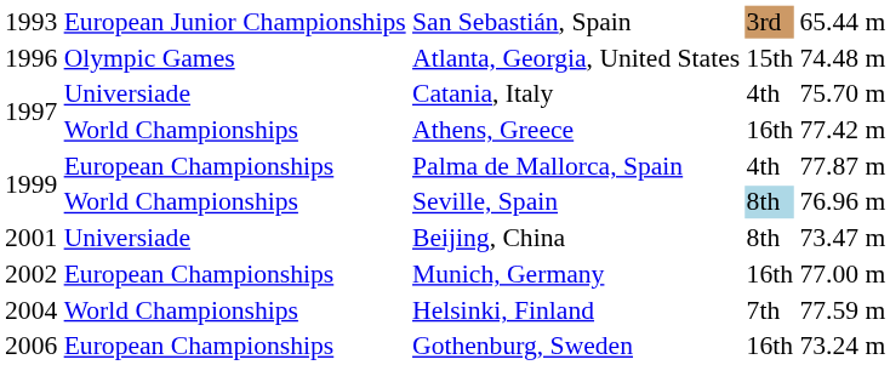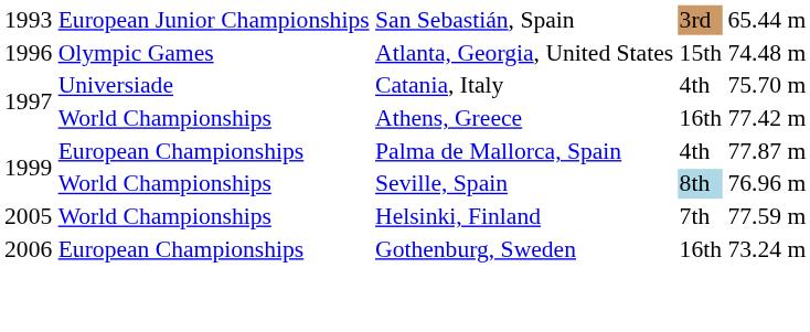 <table>
 <tr>
 <td>1993</td>
 <td><a href='#'>European Junior Championships</a></td>
 <td><a href='#'>San Sebastián</a>, Spain</td>
 <td bgcolor="cc9966">3rd</td>
 <td>65.44 m</td>
 </tr>
 <tr>
 <td>1996</td>
 <td><a href='#'>Olympic Games</a></td>
 <td><a href='#'>Atlanta, Georgia</a>, United States</td>
 <td>15th</td>
 <td>74.48 m</td>
 </tr>
 <tr>
 <td rowspan=2>1997</td>
 <td><a href='#'>Universiade</a></td>
 <td><a href='#'>Catania</a>, Italy</td>
 <td>4th</td>
 <td>75.70 m</td>
 </tr>
 <tr>
 <td><a href='#'>World Championships</a></td>
 <td><a href='#'>Athens, Greece</a></td>
 <td>16th</td>
 <td>77.42 m</td>
 </tr>
 <tr>
 <td rowspan=2>1999</td>
 <td><a href='#'>European Championships</a></td>
 <td><a href='#'>Palma de Mallorca, Spain</a></td>
 <td>4th</td>
 <td>77.87 m</td>
 </tr>
 <tr>
 <td><a href='#'>World Championships</a></td>
 <td><a href='#'>Seville, Spain</a></td>
 <td style="background: lightblue;">8th</td>
 <td>76.96 m</td>
 </tr>
 <tr>
-<td>2001</td>
-<td><a href='#'>Universiade</a></td>
-<td><a href='#'>Beijing</a>, China</td>
-<td>8th</td>
-<td>73.47 m</td>
-</tr>
-<tr>
-<td>2002</td>
-<td><a href='#'>European Championships</a></td>
-<td><a href='#'>Munich, Germany</a></td>
-<td>16th</td>
-<td>77.00 m</td>
-</tr>
-<tr>
-<td>2004</td>
+<td>2005</td>
 <td><a href='#'>World Championships</a></td>
 <td><a href='#'>Helsinki, Finland</a></td>
 <td>7th</td>
 <td>77.59 m</td>
 </tr>
 <tr>
 <td>2006</td>
 <td><a href='#'>European Championships</a></td>
 <td><a href='#'>Gothenburg, Sweden</a></td>
 <td>16th</td>
 <td>73.24 m</td>
 </tr>
 </table>
